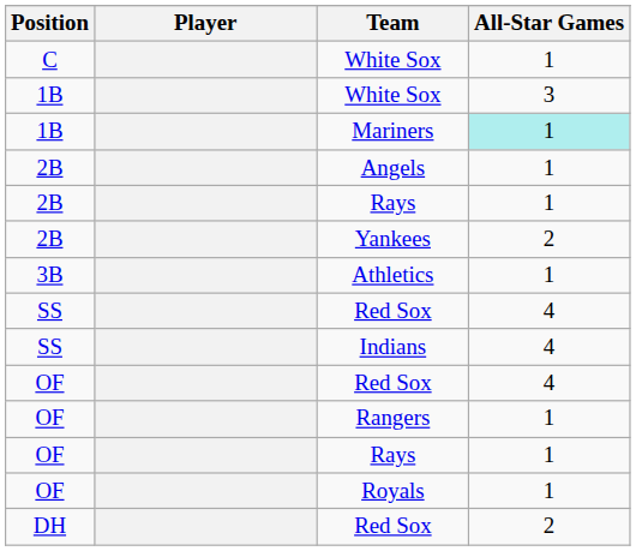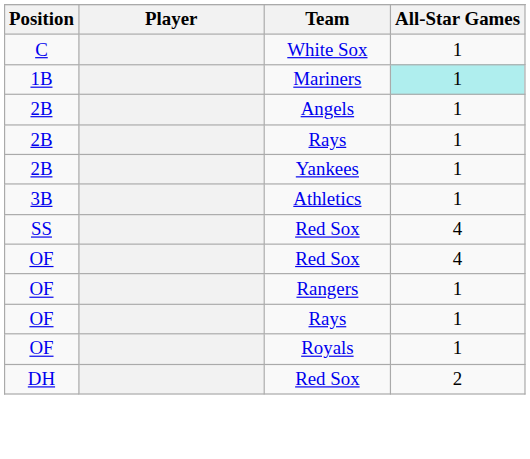 <table class="wikitable sortable plainrowheaders" style="text-align:center;">
 <tr>
 </tr>
 <tr>
 <th scope="col">Position</th>
 <th scope="col" style="width:150px;">Player</th>
 <th scope="col" style="width:100px;">Team</th>
 <th scope="col">All-Star Games</th>
 </tr>
 <tr>
 <td><a href='#'>C</a></td>
 <th scope="row" style="text-align:center"></th>
 <td><a href='#'>White Sox</a></td>
 <td>1</td>
-</tr>
-<tr>
-<td><a href='#'>1B</a></td>
-<th scope="row" style="text-align:center"></th>
-<td><a href='#'>White Sox</a></td>
-<td>3</td>
 </tr>
 <tr>
 <td><a href='#'>1B</a></td>
 <th scope="row" style="text-align:center"></th>
 <td><a href='#'>Mariners</a></td>
 <td style="background: paleturquoise;">1</td>
 </tr>
 <tr>
 <td><a href='#'>2B</a></td>
 <th scope="row" style="text-align:center"></th>
 <td><a href='#'>Angels</a></td>
 <td>1</td>
 </tr>
 <tr>
 <td><a href='#'>2B</a></td>
 <th scope="row" style="text-align:center"></th>
 <td><a href='#'>Rays</a></td>
 <td>1</td>
 </tr>
 <tr>
 <td><a href='#'>2B</a></td>
 <th scope="row" style="text-align:center"></th>
 <td><a href='#'>Yankees</a></td>
-<td>2</td>
+<td>1</td>
 </tr>
 <tr>
 <td><a href='#'>3B</a></td>
 <th scope="row" style="text-align:center"></th>
 <td><a href='#'>Athletics</a></td>
 <td>1</td>
 </tr>
 <tr>
 <td><a href='#'>SS</a></td>
 <th scope="row" style="text-align:center"></th>
 <td><a href='#'>Red Sox</a></td>
-<td>4</td>
-</tr>
-<tr>
-<td><a href='#'>SS</a></td>
-<th scope="row" style="text-align:center"></th>
-<td><a href='#'>Indians</a></td>
 <td>4</td>
 </tr>
 <tr>
 <td><a href='#'>OF</a></td>
 <th scope="row" style="text-align:center"></th>
 <td><a href='#'>Red Sox</a></td>
 <td>4</td>
 </tr>
 <tr>
 <td><a href='#'>OF</a></td>
 <th scope="row" style="text-align:center"></th>
 <td><a href='#'>Rangers</a></td>
 <td>1</td>
 </tr>
 <tr>
 <td><a href='#'>OF</a></td>
 <th scope="row" style="text-align:center"></th>
 <td><a href='#'>Rays</a></td>
 <td>1</td>
 </tr>
 <tr>
 <td><a href='#'>OF</a></td>
 <th scope="row" style="text-align:center"></th>
 <td><a href='#'>Royals</a></td>
 <td>1</td>
 </tr>
 <tr>
 <td><a href='#'>DH</a></td>
 <th scope="row" style="text-align:center"></th>
 <td><a href='#'>Red Sox</a></td>
 <td>2</td>
 </tr>
 </table>
